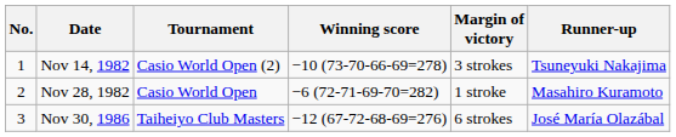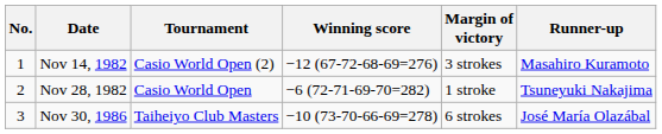 <table class="wikitable" style="font-size:95%;">
 <tr>
 <th>No.</th>
 <th>Date</th>
 <th>Tournament</th>
 <th>Winning score</th>
 <th>Margin of<br>victory</th>
 <th>Runner-up</th>
 </tr>
 <tr>
 <td align=center>1</td>
 <td align=right>Nov 14, <a href='#'>1982</a></td>
 <td><a href='#'>Casio World Open</a> (2)</td>
-<td>−10 (73-70-66-69=278)</td>
+<td>−12 (67-72-68-69=276)</td>
 <td>3 strokes</td>
-<td> <a href='#'>Tsuneyuki Nakajima</a></td>
+<td> <a href='#'>Masahiro Kuramoto</a></td>
 </tr>
 <tr>
 <td align=center>2</td>
 <td align=right>Nov 28, 1982</td>
 <td><a href='#'>Casio World Open</a></td>
 <td>−6 (72-71-69-70=282)</td>
 <td>1 stroke</td>
-<td> <a href='#'>Masahiro Kuramoto</a></td>
+<td> <a href='#'>Tsuneyuki Nakajima</a></td>
 </tr>
 <tr>
 <td align=center>3</td>
 <td align=right>Nov 30, <a href='#'>1986</a></td>
 <td><a href='#'>Taiheiyo Club Masters</a></td>
-<td>−12 (67-72-68-69=276)</td>
+<td>−10 (73-70-66-69=278)</td>
 <td>6 strokes</td>
 <td> <a href='#'>José María Olazábal</a></td>
 </tr>
 </table>
